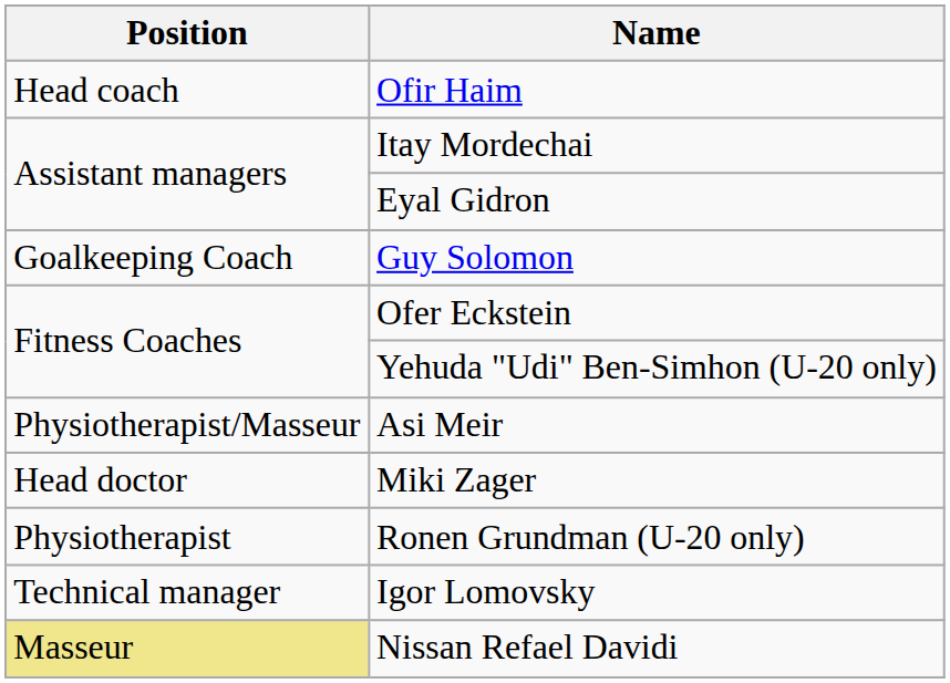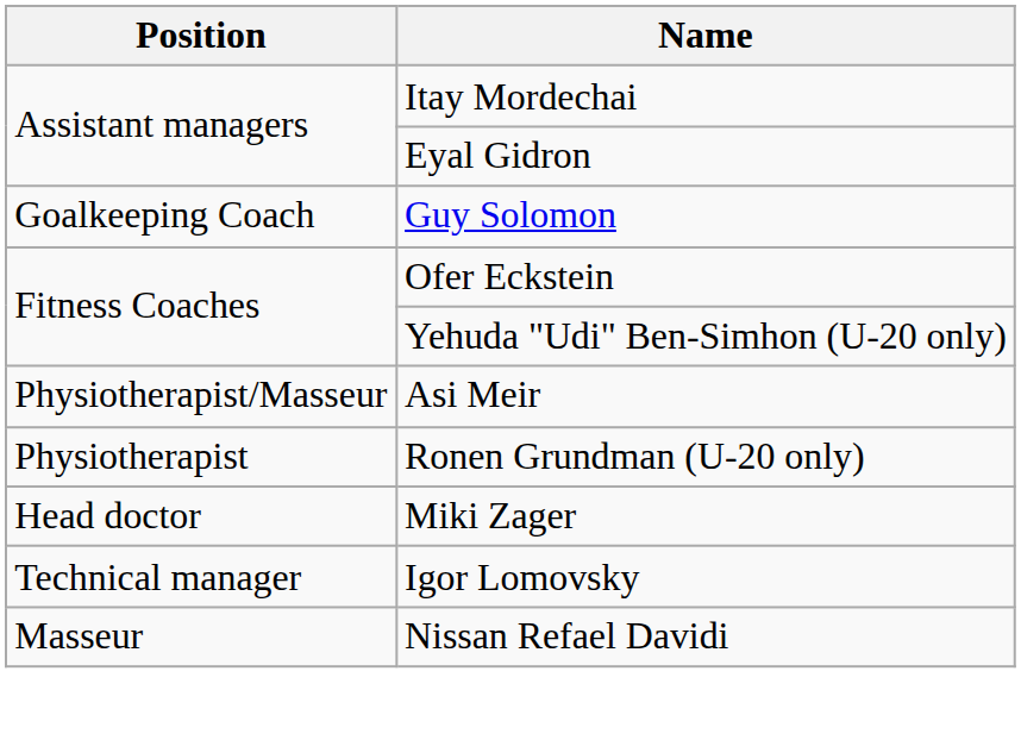 <table class="wikitable">
 <tr>
 <th>Position</th>
 <th>Name</th>
-</tr>
-<tr>
-<td>Head coach</td>
-<td> <a href='#'>Ofir Haim</a></td>
 </tr>
 <tr>
 <td rowspan="2">Assistant managers</td>
 <td> Itay Mordechai</td>
 </tr>
 <tr>
 <td> Eyal Gidron</td>
 </tr>
 <tr>
 <td>Goalkeeping Coach</td>
 <td> <a href='#'>Guy Solomon</a></td>
 </tr>
 <tr>
 <td rowspan="2">Fitness Coaches</td>
 <td> Ofer Eckstein</td>
 </tr>
 <tr>
 <td> Yehuda "Udi" Ben-Simhon (U-20 only)</td>
 </tr>
 <tr>
 <td>Physiotherapist/Masseur</td>
 <td> Asi Meir</td>
 </tr>
 <tr>
+<td>Physiotherapist</td>
+<td> Ronen Grundman (U-20 only)</td>
+</tr>
+<tr>
 <td>Head doctor</td>
 <td> Miki Zager</td>
-</tr>
-<tr>
-<td>Physiotherapist</td>
-<td> Ronen Grundman (U-20 only)</td>
 </tr>
 <tr>
 <td>Technical manager</td>
 <td> Igor Lomovsky</td>
 </tr>
 <tr>
-<td style="background: khaki;">Masseur</td>
+<td>Masseur</td>
 <td> Nissan Refael Davidi</td>
 </tr>
 </table>
